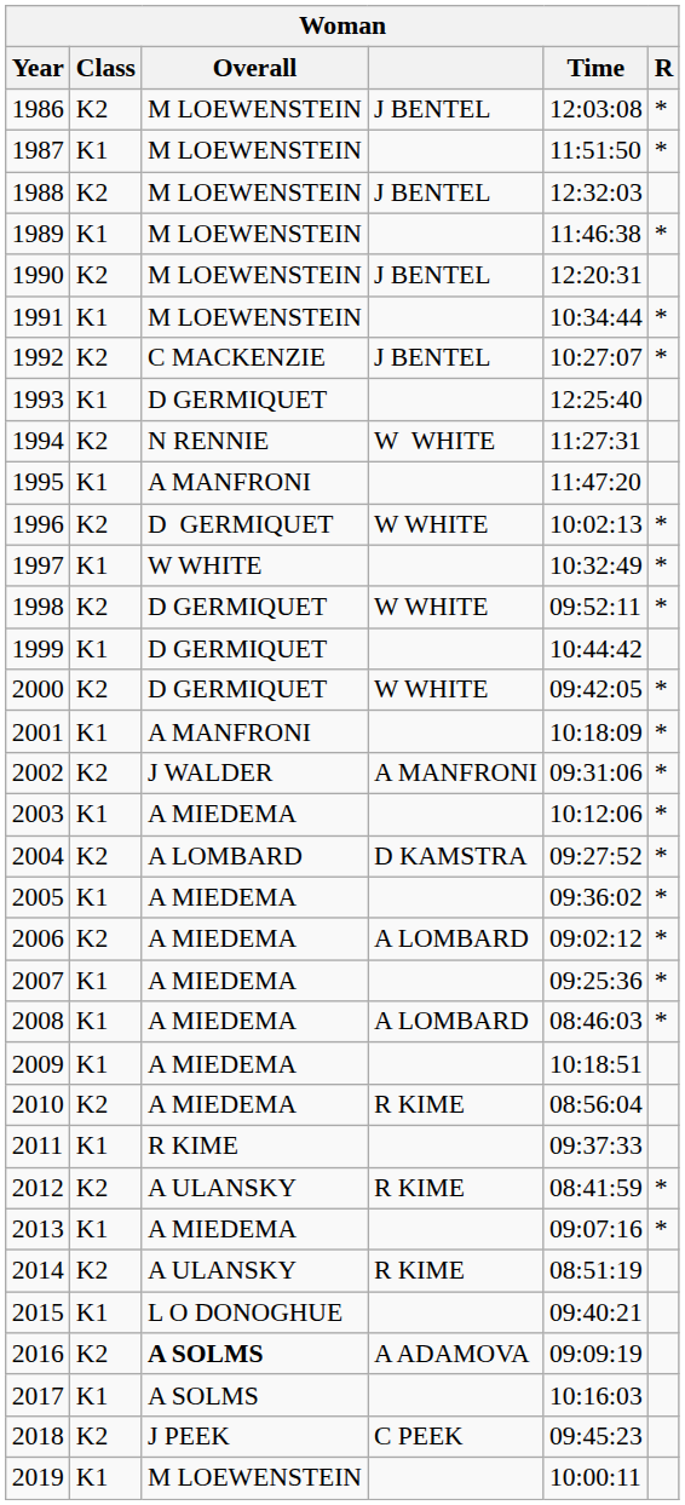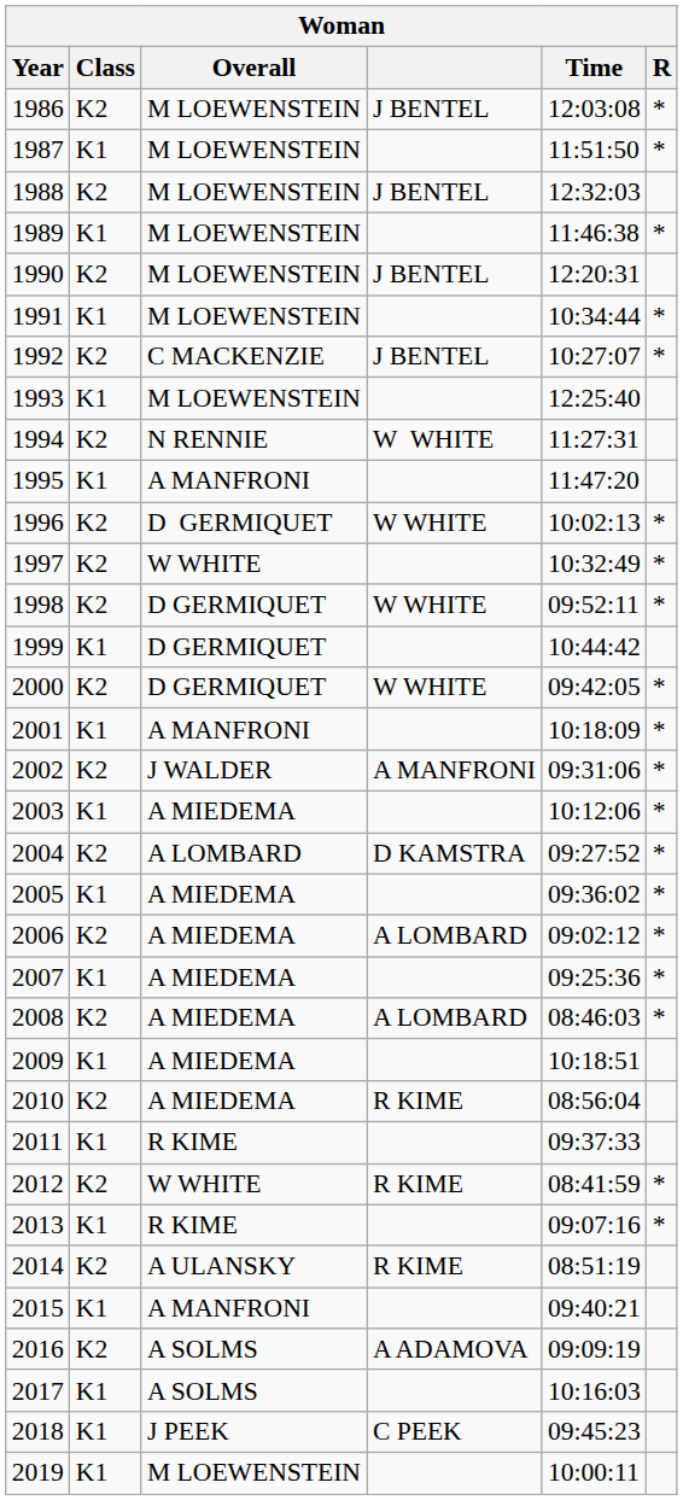 <table class="wikitable">
 <tr>
 <th colspan="6">Woman</th>
 </tr>
 <tr>
 <th>Year</th>
 <th>Class</th>
 <th>Overall</th>
 <th></th>
 <th>Time</th>
 <th>R</th>
 </tr>
 <tr>
 <td>1986</td>
 <td>K2</td>
 <td>M LOEWENSTEIN</td>
 <td>J BENTEL</td>
 <td>12:03:08</td>
 <td>*</td>
 </tr>
 <tr>
 <td>1987</td>
 <td>K1</td>
 <td>M LOEWENSTEIN</td>
 <td></td>
 <td>11:51:50</td>
 <td>*</td>
 </tr>
 <tr>
 <td>1988</td>
 <td>K2</td>
 <td>M LOEWENSTEIN</td>
 <td>J BENTEL</td>
 <td>12:32:03</td>
 <td></td>
 </tr>
 <tr>
 <td>1989</td>
 <td>K1</td>
 <td>M LOEWENSTEIN</td>
 <td></td>
 <td>11:46:38</td>
 <td>*</td>
 </tr>
 <tr>
 <td>1990</td>
 <td>K2</td>
 <td>M LOEWENSTEIN</td>
 <td>J BENTEL</td>
 <td>12:20:31</td>
 <td></td>
 </tr>
 <tr>
 <td>1991</td>
 <td>K1</td>
 <td>M LOEWENSTEIN</td>
 <td></td>
 <td>10:34:44</td>
 <td>*</td>
 </tr>
 <tr>
 <td>1992</td>
 <td>K2</td>
 <td>C MACKENZIE</td>
 <td>J BENTEL</td>
 <td>10:27:07</td>
 <td>*</td>
 </tr>
 <tr>
 <td>1993</td>
 <td>K1</td>
-<td>D GERMIQUET</td>
+<td>M LOEWENSTEIN</td>
 <td></td>
 <td>12:25:40</td>
 <td></td>
 </tr>
 <tr>
 <td>1994</td>
 <td>K2</td>
 <td>N RENNIE</td>
 <td>W  WHITE</td>
 <td>11:27:31</td>
 <td></td>
 </tr>
 <tr>
 <td>1995</td>
 <td>K1</td>
 <td>A MANFRONI</td>
 <td></td>
 <td>11:47:20</td>
 <td></td>
 </tr>
 <tr>
 <td>1996</td>
 <td>K2</td>
 <td>D  GERMIQUET</td>
 <td>W WHITE</td>
 <td>10:02:13</td>
 <td>*</td>
 </tr>
 <tr>
 <td>1997</td>
-<td>K1</td>
+<td>K2</td>
 <td>W WHITE</td>
 <td></td>
 <td>10:32:49</td>
 <td>*</td>
 </tr>
 <tr>
 <td>1998</td>
 <td>K2</td>
 <td>D GERMIQUET</td>
 <td>W WHITE</td>
 <td>09:52:11</td>
 <td>*</td>
 </tr>
 <tr>
 <td>1999</td>
 <td>K1</td>
 <td>D GERMIQUET</td>
 <td></td>
 <td>10:44:42</td>
 <td></td>
 </tr>
 <tr>
 <td>2000</td>
 <td>K2</td>
 <td>D GERMIQUET</td>
 <td>W WHITE</td>
 <td>09:42:05</td>
 <td>*</td>
 </tr>
 <tr>
 <td>2001</td>
 <td>K1</td>
 <td>A MANFRONI</td>
 <td></td>
 <td>10:18:09</td>
 <td>*</td>
 </tr>
 <tr>
 <td>2002</td>
 <td>K2</td>
 <td>J WALDER</td>
 <td>A MANFRONI</td>
 <td>09:31:06</td>
 <td>*</td>
 </tr>
 <tr>
 <td>2003</td>
 <td>K1</td>
 <td>A MIEDEMA</td>
 <td></td>
 <td>10:12:06</td>
 <td>*</td>
 </tr>
 <tr>
 <td>2004</td>
 <td>K2</td>
 <td>A LOMBARD</td>
 <td>D KAMSTRA</td>
 <td>09:27:52</td>
 <td>*</td>
 </tr>
 <tr>
 <td>2005</td>
 <td>K1</td>
 <td>A MIEDEMA</td>
 <td></td>
 <td>09:36:02</td>
 <td>*</td>
 </tr>
 <tr>
 <td>2006</td>
 <td>K2</td>
 <td>A MIEDEMA</td>
 <td>A LOMBARD</td>
 <td>09:02:12</td>
 <td>*</td>
 </tr>
 <tr>
 <td>2007</td>
 <td>K1</td>
 <td>A MIEDEMA</td>
 <td></td>
 <td>09:25:36</td>
 <td>*</td>
 </tr>
 <tr>
 <td>2008</td>
-<td>K1</td>
+<td>K2</td>
 <td>A MIEDEMA</td>
 <td>A LOMBARD</td>
 <td>08:46:03</td>
 <td>*</td>
 </tr>
 <tr>
 <td>2009</td>
 <td>K1</td>
 <td>A MIEDEMA</td>
 <td></td>
 <td>10:18:51</td>
 <td></td>
 </tr>
 <tr>
 <td>2010</td>
 <td>K2</td>
 <td>A MIEDEMA</td>
 <td>R KIME</td>
 <td>08:56:04</td>
 <td></td>
 </tr>
 <tr>
 <td>2011</td>
 <td>K1</td>
 <td>R KIME</td>
 <td></td>
 <td>09:37:33</td>
 <td></td>
 </tr>
 <tr>
 <td>2012</td>
 <td>K2</td>
-<td>A ULANSKY</td>
+<td>W WHITE</td>
 <td>R KIME</td>
 <td>08:41:59</td>
 <td>*</td>
 </tr>
 <tr>
 <td>2013</td>
 <td>K1</td>
-<td>A MIEDEMA</td>
+<td>R KIME</td>
 <td></td>
 <td>09:07:16</td>
 <td>*</td>
 </tr>
 <tr>
 <td>2014</td>
 <td>K2</td>
 <td>A ULANSKY</td>
 <td>R KIME</td>
 <td>08:51:19</td>
 <td></td>
 </tr>
 <tr>
 <td>2015</td>
 <td>K1</td>
-<td>L O DONOGHUE</td>
+<td>A MANFRONI</td>
 <td></td>
 <td>09:40:21</td>
 <td></td>
 </tr>
 <tr>
 <td>2016</td>
 <td>K2</td>
-<td><strong>A SOLMS</strong></td>
+<td>A SOLMS</td>
 <td>A ADAMOVA</td>
 <td>09:09:19</td>
 <td></td>
 </tr>
 <tr>
 <td>2017</td>
 <td>K1</td>
 <td>A SOLMS</td>
 <td></td>
 <td>10:16:03</td>
 <td></td>
 </tr>
 <tr>
 <td>2018</td>
-<td>K2</td>
+<td>K1</td>
 <td>J PEEK</td>
 <td>C PEEK</td>
 <td>09:45:23</td>
 <td></td>
 </tr>
 <tr>
 <td>2019</td>
 <td>K1</td>
 <td>M LOEWENSTEIN</td>
 <td></td>
 <td>10:00:11</td>
 <td></td>
 </tr>
 </table>
